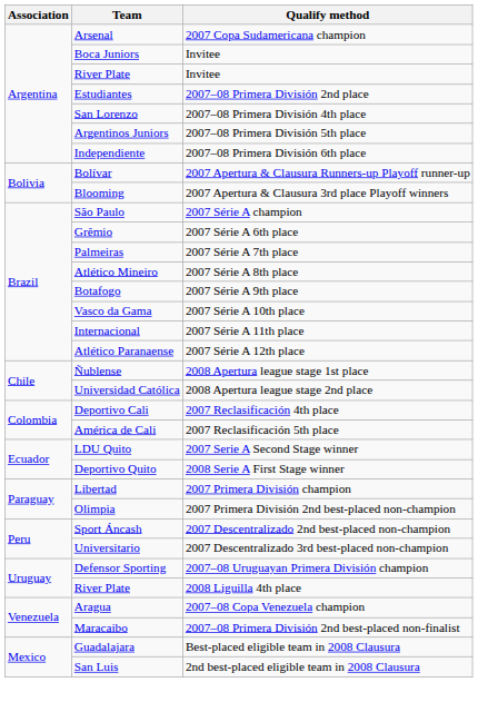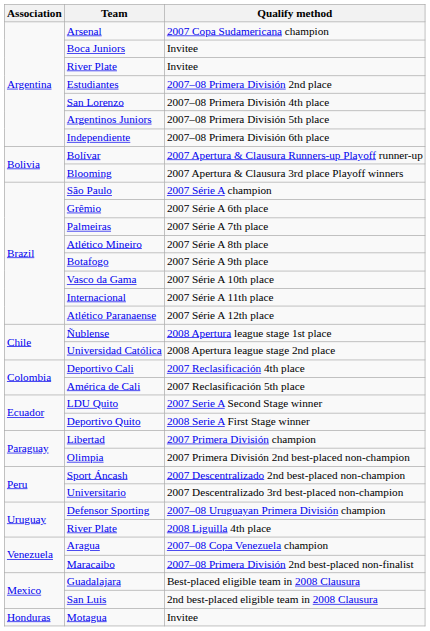 <table class="wikitable">
 <tr>
 <th>Association</th>
 <th>Team</th>
 <th>Qualify method</th>
 </tr>
 <tr>
 <td rowspan="7"> <a href='#'>Argentina</a><br></td>
 <td><a href='#'>Arsenal</a></td>
 <td><a href='#'>2007 Copa Sudamericana</a> champion</td>
 </tr>
 <tr>
 <td><a href='#'>Boca Juniors</a></td>
 <td>Invitee</td>
 </tr>
 <tr>
 <td><a href='#'>River Plate</a></td>
 <td>Invitee</td>
 </tr>
 <tr>
 <td><a href='#'>Estudiantes</a></td>
 <td><a href='#'>2007–08 Primera División</a> 2nd place</td>
 </tr>
 <tr>
 <td><a href='#'>San Lorenzo</a></td>
 <td>2007–08 Primera División 4th place</td>
 </tr>
 <tr>
 <td><a href='#'>Argentinos Juniors</a></td>
 <td>2007–08 Primera División 5th place</td>
 </tr>
 <tr>
 <td><a href='#'>Independiente</a></td>
 <td>2007–08 Primera División 6th place</td>
 </tr>
 <tr>
 <td rowspan="2"> <a href='#'>Bolivia</a><br></td>
 <td><a href='#'>Bolívar</a></td>
 <td><a href='#'>2007 Apertura & Clausura Runners-up Playoff</a> runner-up</td>
 </tr>
 <tr>
 <td><a href='#'>Blooming</a></td>
 <td>2007 Apertura & Clausura 3rd place Playoff winners</td>
 </tr>
 <tr>
 <td rowspan="8"> <a href='#'>Brazil</a><br></td>
 <td><a href='#'>São Paulo</a></td>
 <td><a href='#'>2007 Série A</a> champion</td>
 </tr>
 <tr>
 <td><a href='#'>Grêmio</a></td>
 <td>2007 Série A 6th place</td>
 </tr>
 <tr>
 <td><a href='#'>Palmeiras</a></td>
 <td>2007 Série A 7th place</td>
 </tr>
 <tr>
 <td><a href='#'>Atlético Mineiro</a></td>
 <td>2007 Série A 8th place</td>
 </tr>
 <tr>
 <td><a href='#'>Botafogo</a></td>
 <td>2007 Série A 9th place</td>
 </tr>
 <tr>
 <td><a href='#'>Vasco da Gama</a></td>
 <td>2007 Série A 10th place</td>
 </tr>
 <tr>
 <td><a href='#'>Internacional</a></td>
 <td>2007 Série A 11th place</td>
 </tr>
 <tr>
 <td><a href='#'>Atlético Paranaense</a></td>
 <td>2007 Série A 12th place</td>
 </tr>
 <tr>
 <td rowspan="2"> <a href='#'>Chile</a><br></td>
 <td><a href='#'>Ñublense</a></td>
 <td><a href='#'>2008 Apertura</a> league stage 1st place</td>
 </tr>
 <tr>
 <td><a href='#'>Universidad Católica</a></td>
 <td>2008 Apertura league stage 2nd place</td>
 </tr>
 <tr>
 <td rowspan="2"> <a href='#'>Colombia</a><br></td>
 <td><a href='#'>Deportivo Cali</a></td>
 <td><a href='#'>2007 Reclasificación</a> 4th place</td>
 </tr>
 <tr>
 <td><a href='#'>América de Cali</a></td>
 <td>2007 Reclasificación 5th place</td>
 </tr>
 <tr>
 <td rowspan="2"> <a href='#'>Ecuador</a><br></td>
 <td><a href='#'>LDU Quito</a></td>
 <td><a href='#'>2007 Serie A</a> Second Stage winner</td>
 </tr>
 <tr>
 <td><a href='#'>Deportivo Quito</a></td>
 <td><a href='#'>2008 Serie A</a> First Stage winner</td>
 </tr>
 <tr>
 <td rowspan="2"> <a href='#'>Paraguay</a><br></td>
 <td><a href='#'>Libertad</a></td>
 <td><a href='#'>2007 Primera División</a> champion</td>
 </tr>
 <tr>
 <td><a href='#'>Olimpia</a></td>
 <td>2007 Primera División 2nd best-placed non-champion</td>
 </tr>
 <tr>
 <td rowspan="2"> <a href='#'>Peru</a><br></td>
 <td><a href='#'>Sport Áncash</a></td>
 <td><a href='#'>2007 Descentralizado</a> 2nd best-placed non-champion</td>
 </tr>
 <tr>
 <td><a href='#'>Universitario</a></td>
 <td>2007 Descentralizado 3rd best-placed non-champion</td>
 </tr>
 <tr>
 <td rowspan="2"> <a href='#'>Uruguay</a><br></td>
 <td><a href='#'>Defensor Sporting</a></td>
 <td><a href='#'>2007–08 Uruguayan Primera División</a> champion</td>
 </tr>
 <tr>
 <td><a href='#'>River Plate</a></td>
 <td><a href='#'>2008 Liguilla</a> 4th place</td>
 </tr>
 <tr>
 <td rowspan="2"> <a href='#'>Venezuela</a><br></td>
 <td><a href='#'>Aragua</a></td>
 <td><a href='#'>2007–08 Copa Venezuela</a> champion</td>
 </tr>
 <tr>
 <td><a href='#'>Maracaibo</a></td>
 <td><a href='#'>2007–08 Primera División</a> 2nd best-placed non-finalist</td>
 </tr>
 <tr>
 <td rowspan="2"> <a href='#'>Mexico</a><br></td>
 <td><a href='#'>Guadalajara</a></td>
 <td>Best-placed eligible team in <a href='#'>2008 Clausura</a></td>
 </tr>
 <tr>
 <td><a href='#'>San Luis</a></td>
 <td>2nd best-placed eligible team in <a href='#'>2008 Clausura</a></td>
 </tr>
+<tr>
+<td rowspan="1"> <a href='#'>Honduras</a><br></td>
+<td><a href='#'>Motagua</a></td>
+<td>Invitee</td>
+</tr>
 </table>
